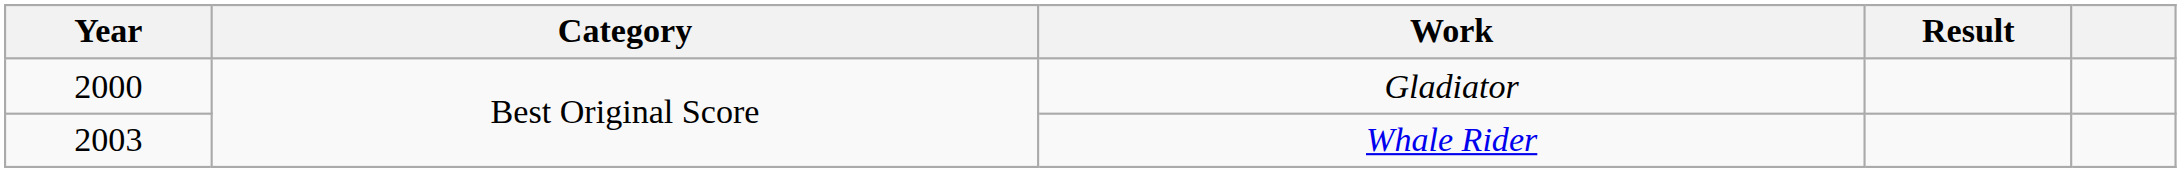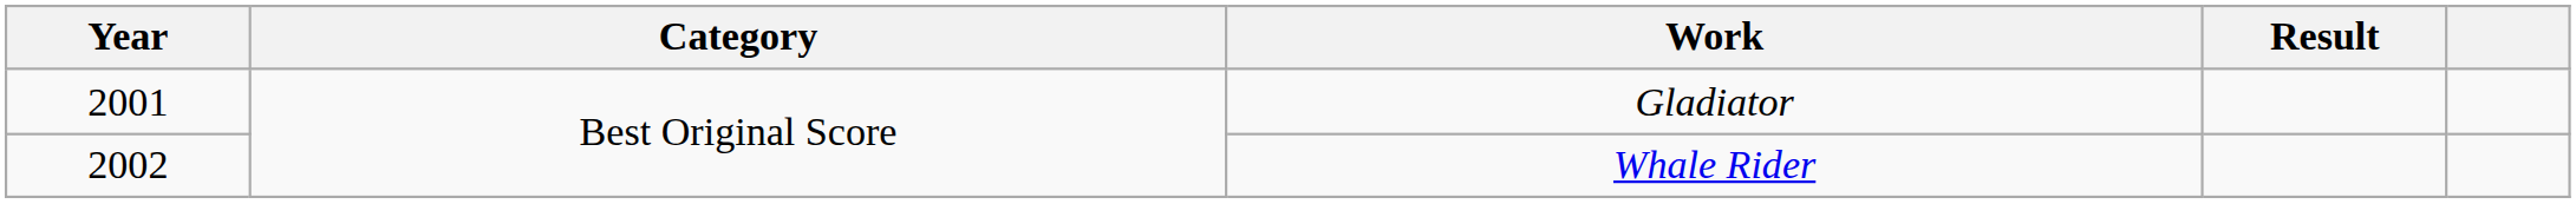 <table class="wikitable">
 <tr>
 <th style="width:5%;">Year</th>
 <th style="width:20%;">Category</th>
 <th style="width:20%;">Work</th>
 <th style="width:5%;">Result</th>
 <th style="width:2.5%;"></th>
 </tr>
 <tr>
-<td style="text-align:center;">2000</td>
+<td style="text-align:center;">2001</td>
 <td rowspan="2" style="text-align:center;">Best Original Score</td>
 <td style="text-align:center;"><em>Gladiator</em></td>
 <td></td>
 <td style="text-align:center;"></td>
 </tr>
 <tr>
-<td style="text-align:center;">2003</td>
+<td style="text-align:center;">2002</td>
 <td style="text-align:center;"><em><a href='#'>Whale Rider</a></em></td>
 <td></td>
 <td style="text-align:center;"></td>
 </tr>
 </table>
